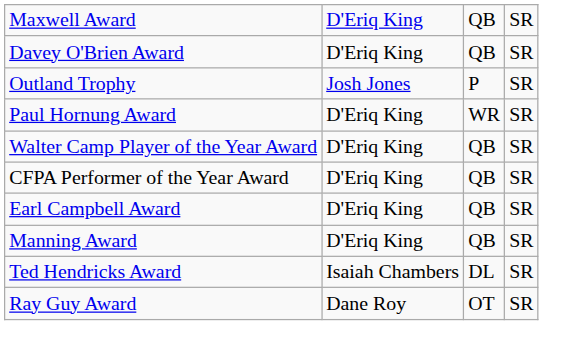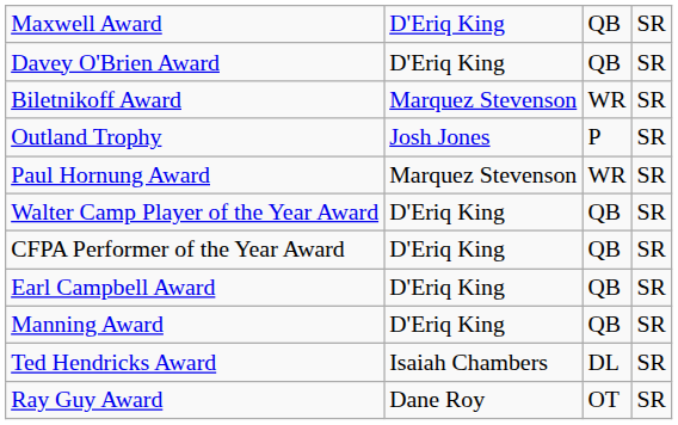 <table class="wikitable">
 <tr>
 <td><a href='#'>Maxwell Award</a></td>
 <td><a href='#'>D'Eriq King</a></td>
 <td>QB</td>
 <td>SR</td>
 </tr>
 <tr>
 <td><a href='#'>Davey O'Brien Award</a></td>
 <td>D'Eriq King</td>
 <td>QB</td>
 <td>SR</td>
 </tr>
 <tr>
+<td><a href='#'>Biletnikoff Award</a></td>
+<td><a href='#'>Marquez Stevenson</a></td>
+<td>WR</td>
+<td>SR</td>
+</tr>
+<tr>
 <td><a href='#'>Outland Trophy</a></td>
 <td><a href='#'>Josh Jones</a></td>
 <td>P</td>
 <td>SR</td>
 </tr>
 <tr>
 <td><a href='#'>Paul Hornung Award</a></td>
-<td>D'Eriq King</td>
+<td>Marquez Stevenson</td>
 <td>WR</td>
 <td>SR</td>
 </tr>
 <tr>
 <td><a href='#'>Walter Camp Player of the Year Award</a></td>
 <td>D'Eriq King</td>
 <td>QB</td>
 <td>SR</td>
 </tr>
 <tr>
 <td>CFPA Performer of the Year Award</td>
 <td>D'Eriq King</td>
 <td>QB</td>
 <td>SR</td>
 </tr>
 <tr>
 <td><a href='#'>Earl Campbell Award</a></td>
 <td>D'Eriq King</td>
 <td>QB</td>
 <td>SR</td>
 </tr>
 <tr>
 <td><a href='#'>Manning Award</a></td>
 <td>D'Eriq King</td>
 <td>QB</td>
 <td>SR</td>
 </tr>
 <tr>
 <td><a href='#'>Ted Hendricks Award</a></td>
 <td>Isaiah Chambers</td>
 <td>DL</td>
 <td>SR</td>
 </tr>
 <tr>
 <td><a href='#'>Ray Guy Award</a></td>
 <td>Dane Roy</td>
 <td>OT</td>
 <td>SR</td>
 </tr>
 </table>
